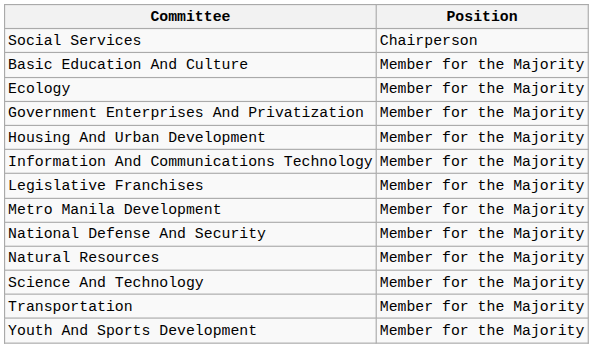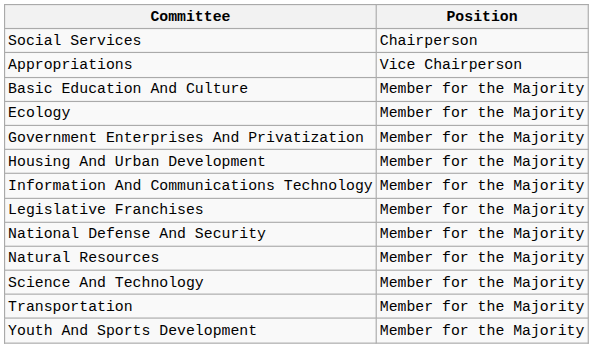 <table class="wikitable sortable" >
 <tr>
 <th>Committee</th>
 <th>Position</th>
 </tr>
 <tr>
 <td>Social Services</td>
 <td>Chairperson</td>
+</tr>
+<tr>
+<td>Appropriations</td>
+<td>Vice Chairperson</td>
 </tr>
 <tr>
 <td>Basic Education And Culture</td>
 <td>Member for the Majority</td>
 </tr>
 <tr>
 <td>Ecology</td>
 <td>Member for the Majority</td>
 </tr>
 <tr>
 <td>Government Enterprises And Privatization</td>
 <td>Member for the Majority</td>
 </tr>
 <tr>
 <td>Housing And Urban Development</td>
 <td>Member for the Majority</td>
 </tr>
 <tr>
 <td>Information And Communications Technology</td>
 <td>Member for the Majority</td>
 </tr>
 <tr>
 <td>Legislative Franchises</td>
 <td>Member for the Majority</td>
 </tr>
 <tr>
-<td>Metro Manila Development</td>
-<td>Member for the Majority</td>
-</tr>
-<tr>
 <td>National Defense And Security</td>
 <td>Member for the Majority</td>
 </tr>
 <tr>
 <td>Natural Resources</td>
 <td>Member for the Majority</td>
 </tr>
 <tr>
 <td>Science And Technology</td>
 <td>Member for the Majority</td>
 </tr>
 <tr>
 <td>Transportation</td>
 <td>Member for the Majority</td>
 </tr>
 <tr>
 <td>Youth And Sports Development</td>
 <td>Member for the Majority</td>
 </tr>
 </table>
